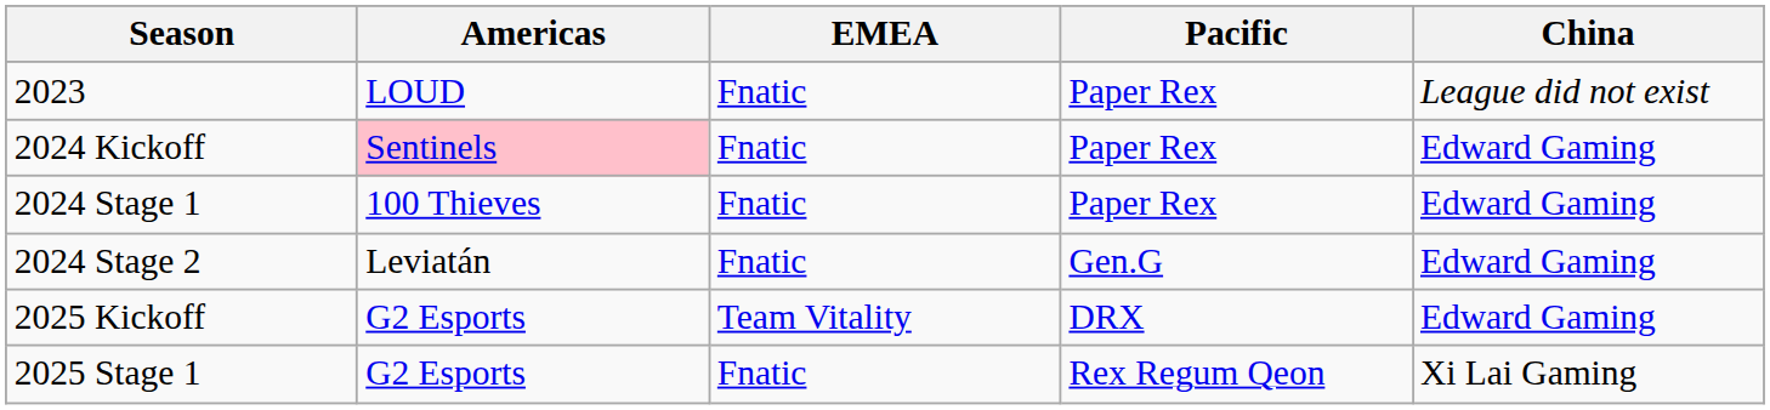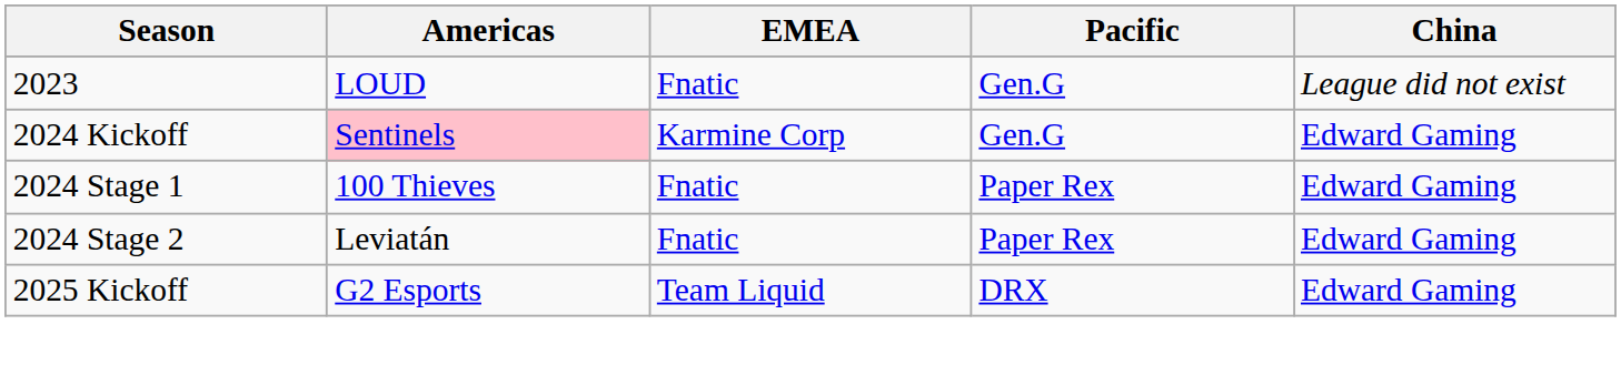 <table class="wikitable" white-space="nowrap">
 <tr>
 <th style="width: 150px">Season</th>
 <th style="width: 150px">Americas</th>
 <th style="width: 150px">EMEA</th>
 <th style="width: 150px">Pacific</th>
 <th style="width: 150px">China</th>
 </tr>
 <tr>
 <td>2023</td>
 <td><a href='#'>LOUD</a></td>
 <td><a href='#'>Fnatic</a></td>
-<td><a href='#'>Paper Rex</a></td>
+<td><a href='#'>Gen.G</a></td>
 <td><em>League did not exist</em></td>
 </tr>
 <tr>
 <td>2024 Kickoff</td>
 <td style="background: pink;"><a href='#'>Sentinels</a></td>
-<td><a href='#'>Fnatic</a></td>
-<td><a href='#'>Paper Rex</a></td>
+<td><a href='#'>Karmine Corp</a></td>
+<td><a href='#'>Gen.G</a></td>
 <td><a href='#'>Edward Gaming</a></td>
 </tr>
 <tr>
 <td>2024 Stage 1</td>
 <td><a href='#'>100 Thieves</a></td>
 <td><a href='#'>Fnatic</a></td>
 <td><a href='#'>Paper Rex</a></td>
 <td><a href='#'>Edward Gaming</a></td>
 </tr>
 <tr>
 <td>2024 Stage 2</td>
 <td>Leviatán</td>
 <td><a href='#'>Fnatic</a></td>
-<td><a href='#'>Gen.G</a></td>
+<td><a href='#'>Paper Rex</a></td>
 <td><a href='#'>Edward Gaming</a></td>
 </tr>
 <tr>
 <td>2025 Kickoff</td>
 <td><a href='#'>G2 Esports</a></td>
-<td><a href='#'>Team Vitality</a></td>
+<td><a href='#'>Team Liquid</a></td>
 <td><a href='#'>DRX</a></td>
 <td><a href='#'>Edward Gaming</a></td>
 </tr>
-<tr>
-<td>2025 Stage 1</td>
-<td><a href='#'>G2 Esports</a></td>
-<td><a href='#'>Fnatic</a></td>
-<td><a href='#'>Rex Regum Qeon</a></td>
-<td>Xi Lai Gaming</td>
-</tr>
 </table>
